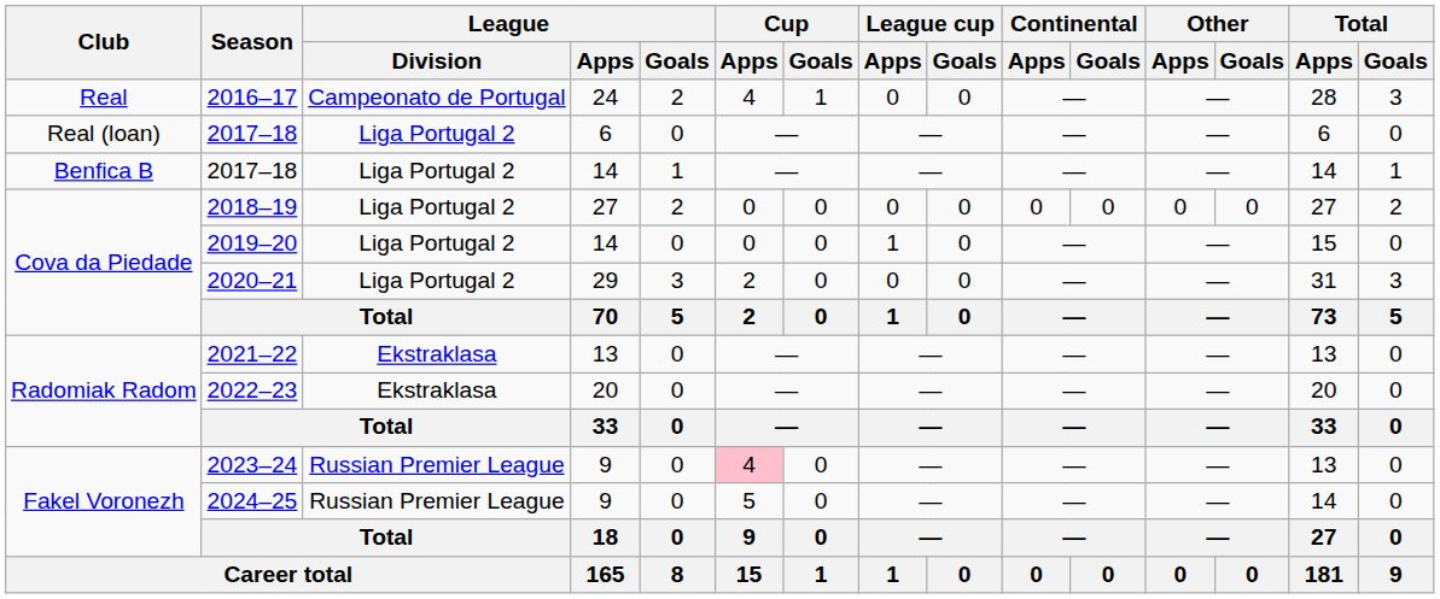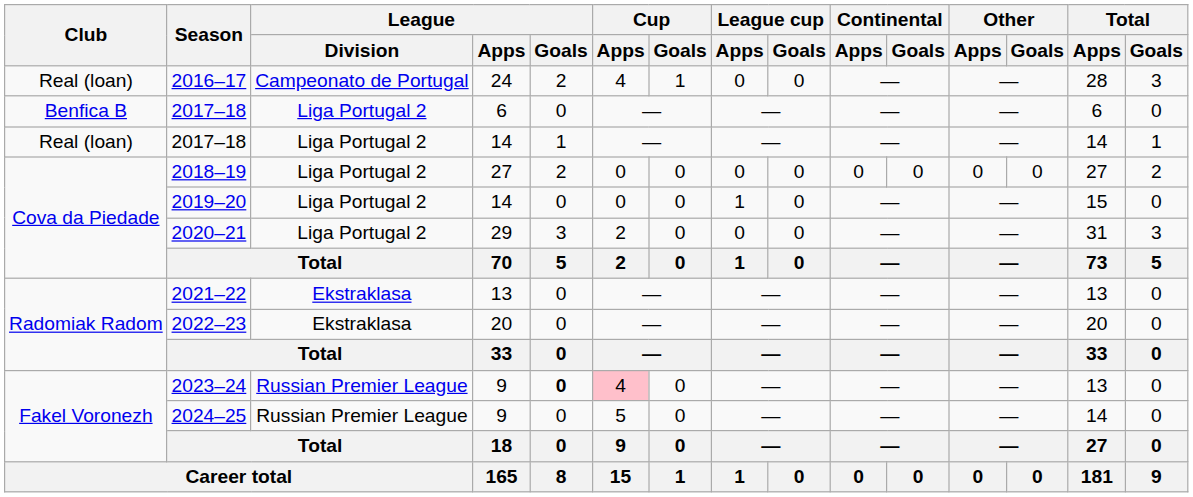 <table class="wikitable" style="text-align:center">
 <tr>
 <th rowspan="2">Club</th>
 <th rowspan="2">Season</th>
 <th colspan="3">League</th>
 <th colspan="2">Cup</th>
 <th colspan="2">League cup</th>
 <th colspan="2">Continental</th>
 <th colspan="2">Other</th>
 <th colspan="2">Total</th>
 </tr>
 <tr>
 <th>Division</th>
 <th>Apps</th>
 <th>Goals</th>
 <th>Apps</th>
 <th>Goals</th>
 <th>Apps</th>
 <th>Goals</th>
 <th>Apps</th>
 <th>Goals</th>
 <th>Apps</th>
 <th>Goals</th>
 <th>Apps</th>
 <th>Goals</th>
 </tr>
 <tr>
-<td><a href='#'>Real</a></td>
+<td>Real (loan)</td>
 <td><a href='#'>2016–17</a></td>
 <td><a href='#'>Campeonato de Portugal</a></td>
 <td>24</td>
 <td>2</td>
 <td>4</td>
 <td>1</td>
 <td>0</td>
 <td>0</td>
 <td colspan="2">—</td>
 <td colspan="2">—</td>
 <td>28</td>
 <td>3</td>
 </tr>
 <tr>
-<td>Real (loan)</td>
+<td><a href='#'>Benfica B</a></td>
 <td><a href='#'>2017–18</a></td>
 <td><a href='#'>Liga Portugal 2</a></td>
 <td>6</td>
 <td>0</td>
 <td colspan="2">—</td>
 <td colspan="2">—</td>
 <td colspan="2">—</td>
 <td colspan="2">—</td>
 <td>6</td>
 <td>0</td>
 </tr>
 <tr>
-<td><a href='#'>Benfica B</a></td>
+<td>Real (loan)</td>
 <td>2017–18</td>
 <td>Liga Portugal 2</td>
 <td>14</td>
 <td>1</td>
 <td colspan="2">—</td>
 <td colspan="2">—</td>
 <td colspan="2">—</td>
 <td colspan="2">—</td>
 <td>14</td>
 <td>1</td>
 </tr>
 <tr>
 <td rowspan="4"><a href='#'>Cova da Piedade</a></td>
 <td><a href='#'>2018–19</a></td>
 <td>Liga Portugal 2</td>
 <td>27</td>
 <td>2</td>
 <td>0</td>
 <td>0</td>
 <td>0</td>
 <td>0</td>
 <td>0</td>
 <td>0</td>
 <td>0</td>
 <td>0</td>
 <td>27</td>
 <td>2</td>
 </tr>
 <tr>
 <td><a href='#'>2019–20</a></td>
 <td>Liga Portugal 2</td>
 <td>14</td>
 <td>0</td>
 <td>0</td>
 <td>0</td>
 <td>1</td>
 <td>0</td>
 <td colspan="2">—</td>
 <td colspan="2">—</td>
 <td>15</td>
 <td>0</td>
 </tr>
 <tr>
 <td><a href='#'>2020–21</a></td>
 <td>Liga Portugal 2</td>
 <td>29</td>
 <td>3</td>
 <td>2</td>
 <td>0</td>
 <td>0</td>
 <td>0</td>
 <td colspan="2">—</td>
 <td colspan="2">—</td>
 <td>31</td>
 <td>3</td>
 </tr>
 <tr>
 <th colspan="2">Total</th>
 <th>70</th>
 <th>5</th>
 <th>2</th>
 <th>0</th>
 <th>1</th>
 <th>0</th>
 <th colspan="2">—</th>
 <th colspan="2">—</th>
 <th>73</th>
 <th>5</th>
 </tr>
 <tr>
 <td rowspan="3"><a href='#'>Radomiak Radom</a></td>
 <td><a href='#'>2021–22</a></td>
 <td><a href='#'>Ekstraklasa</a></td>
 <td>13</td>
 <td>0</td>
 <td colspan="2">—</td>
 <td colspan="2">—</td>
 <td colspan="2">—</td>
 <td colspan="2">—</td>
 <td>13</td>
 <td>0</td>
 </tr>
 <tr>
 <td><a href='#'>2022–23</a></td>
 <td>Ekstraklasa</td>
 <td>20</td>
 <td>0</td>
 <td colspan="2">—</td>
 <td colspan="2">—</td>
 <td colspan="2">—</td>
 <td colspan="2">—</td>
 <td>20</td>
 <td>0</td>
 </tr>
 <tr>
 <th colspan="2">Total</th>
 <th>33</th>
 <th>0</th>
 <th colspan="2">—</th>
 <th colspan="2">—</th>
 <th colspan="2">—</th>
 <th colspan="2">—</th>
 <th>33</th>
 <th>0</th>
 </tr>
 <tr>
 <td rowspan="3"><a href='#'>Fakel Voronezh</a></td>
 <td><a href='#'>2023–24</a></td>
 <td><a href='#'>Russian Premier League</a></td>
 <td>9</td>
-<td>0</td>
+<td><strong>0</strong></td>
 <td style="background: pink;">4</td>
 <td>0</td>
 <td colspan="2">—</td>
 <td colspan="2">—</td>
 <td colspan="2">—</td>
 <td>13</td>
 <td>0</td>
 </tr>
 <tr>
 <td><a href='#'>2024–25</a></td>
 <td>Russian Premier League</td>
 <td>9</td>
 <td>0</td>
 <td>5</td>
 <td>0</td>
 <td colspan="2">—</td>
 <td colspan="2">—</td>
 <td colspan="2">—</td>
 <td>14</td>
 <td>0</td>
 </tr>
 <tr>
 <th colspan="2">Total</th>
 <th>18</th>
 <th>0</th>
 <th>9</th>
 <th>0</th>
 <th colspan="2">—</th>
 <th colspan="2">—</th>
 <th colspan="2">—</th>
 <th>27</th>
 <th>0</th>
 </tr>
 <tr>
 <th colspan="3">Career total</th>
 <th>165</th>
 <th>8</th>
 <th>15</th>
 <th>1</th>
 <th>1</th>
 <th>0</th>
 <th>0</th>
 <th>0</th>
 <th>0</th>
 <th>0</th>
 <th>181</th>
 <th>9</th>
 </tr>
 </table>
